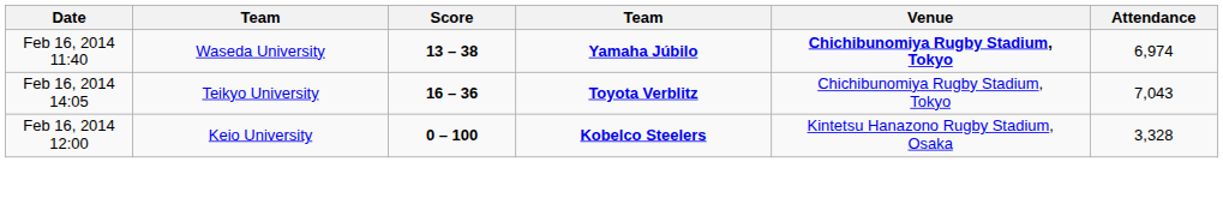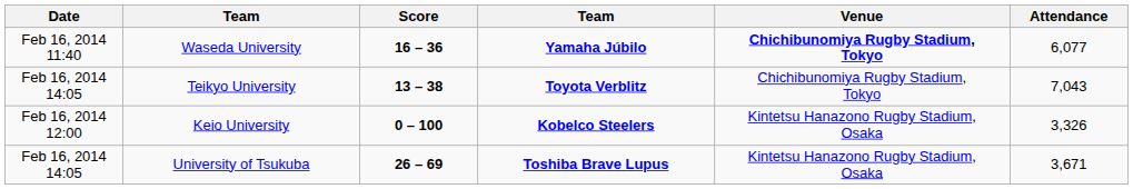 <table class="wikitable" style="text-align: center;">
 <tr>
 <th width=10%>Date</th>
 <th width=20%>Team</th>
 <th width=10%>Score</th>
 <th width=20%>Team</th>
 <th width=25%>Venue</th>
 <th width=10%>Attendance</th>
 </tr>
 <tr>
 <td>Feb 16, 2014 11:40<br></td>
 <td><a href='#'>Waseda University</a></td>
-<td><strong>13 – 38</strong><br></td>
+<td><strong>16 – 36</strong><br></td>
 <td><strong><a href='#'>Yamaha Júbilo</a></strong></td>
 <td><strong><a href='#'>Chichibunomiya Rugby Stadium</a>,<br><a href='#'>Tokyo</a></strong></td>
-<td>6,974</td>
+<td>6,077</td>
 </tr>
 <tr>
 <td>Feb 16, 2014 14:05<br></td>
 <td><a href='#'>Teikyo University</a></td>
-<td><strong>16 – 36</strong><br></td>
+<td><strong>13 – 38</strong><br></td>
 <td><strong><a href='#'>Toyota Verblitz</a></strong></td>
 <td><a href='#'>Chichibunomiya Rugby Stadium</a>,<br><a href='#'>Tokyo</a></td>
 <td>7,043</td>
 </tr>
 <tr>
 <td>Feb 16, 2014 12:00<br></td>
 <td><a href='#'>Keio University</a></td>
 <td><strong>0 – 100</strong><br></td>
 <td><strong><a href='#'>Kobelco Steelers</a></strong></td>
 <td><a href='#'>Kintetsu Hanazono Rugby Stadium</a>,<br><a href='#'>Osaka</a></td>
-<td>3,328</td>
+<td>3,326</td>
+</tr>
+<tr>
+<td>Feb 16, 2014 14:05<br></td>
+<td><a href='#'>University of Tsukuba</a></td>
+<td><strong>26 – 69</strong><br></td>
+<td><strong><a href='#'>Toshiba Brave Lupus</a></strong></td>
+<td><a href='#'>Kintetsu Hanazono Rugby Stadium</a>,<br><a href='#'>Osaka</a></td>
+<td>3,671</td>
 </tr>
 </table>
